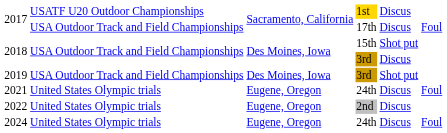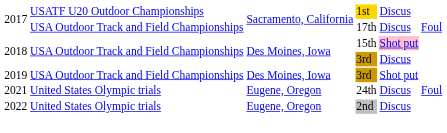 <table>
 <tr>
 <td rowspan=2>2017</td>
 <td rowspan=1><a href='#'>USATF U20 Outdoor Championships</a></td>
 <td rowspan=2><a href='#'>Sacramento, California</a></td>
 <td bgcolor=gold>1st</td>
 <td><a href='#'>Discus</a></td>
 <td><a href='#'></a></td>
 </tr>
 <tr>
 <td><a href='#'>USA Outdoor Track and Field Championships</a></td>
 <td>17th</td>
 <td><a href='#'>Discus</a></td>
 <td><a href='#'>Foul</a></td>
 </tr>
 <tr>
 <td rowspan=2>2018</td>
 <td rowspan=2><a href='#'>USA Outdoor Track and Field Championships</a></td>
 <td rowspan=2><a href='#'>Des Moines, Iowa</a></td>
 <td>15th</td>
-<td><a href='#'>Shot put</a></td>
+<td style="background: pink;"><a href='#'>Shot put</a></td>
 <td><a href='#'></a></td>
 </tr>
 <tr>
 <td bgcolor=cc9900>3rd</td>
 <td><a href='#'>Discus</a></td>
 <td><a href='#'></a></td>
 </tr>
 <tr>
 <td>2019</td>
 <td><a href='#'>USA Outdoor Track and Field Championships</a></td>
 <td><a href='#'>Des Moines, Iowa</a></td>
 <td bgcolor=cc9900>3rd</td>
 <td><a href='#'>Shot put</a></td>
 <td><a href='#'></a></td>
 </tr>
 <tr>
 <td>2021</td>
 <td><a href='#'>United States Olympic trials</a></td>
 <td><a href='#'>Eugene, Oregon</a></td>
 <td>24th</td>
 <td><a href='#'>Discus</a></td>
 <td><a href='#'>Foul</a></td>
 </tr>
 <tr>
 <td>2022</td>
 <td><a href='#'>United States Olympic trials</a></td>
 <td><a href='#'>Eugene, Oregon</a></td>
 <td bgcolor=silver>2nd</td>
 <td><a href='#'>Discus</a></td>
 <td><a href='#'></a></td>
 </tr>
 <tr>
-<td>2024</td>
-<td><a href='#'>United States Olympic trials</a></td>
-<td><a href='#'>Eugene, Oregon</a></td>
-<td>24th</td>
-<td><a href='#'>Discus</a></td>
-<td><a href='#'>Foul</a></td>
-</tr>
-<tr>
 </tr>
 </table>
